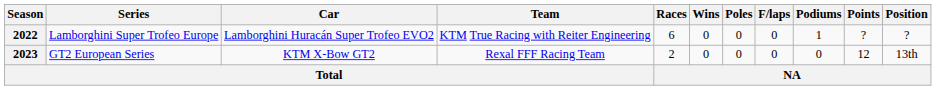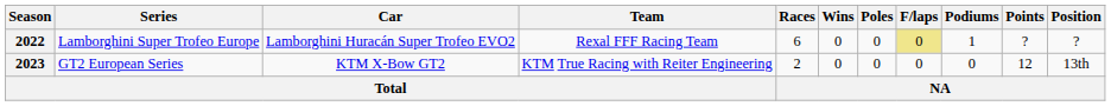 <table class="wikitable" style="font-size: 90%; text-align:center">
 <tr>
 <th>Season</th>
 <th>Series</th>
 <th>Car</th>
 <th>Team</th>
 <th>Races</th>
 <th>Wins</th>
 <th>Poles</th>
 <th>F/laps</th>
 <th>Podiums</th>
 <th>Points</th>
 <th>Position</th>
 </tr>
 <tr>
 <th>2022</th>
 <td align=left><a href='#'>Lamborghini Super Trofeo Europe</a></td>
 <td><a href='#'>Lamborghini Huracán Super Trofeo EVO2</a></td>
-<td><a href='#'>KTM</a> <a href='#'>True Racing with Reiter Engineering</a></td>
+<td><a href='#'>Rexal FFF Racing Team</a></td>
 <td>6</td>
 <td>0</td>
 <td>0</td>
-<td>0</td>
+<td style="background: khaki;">0</td>
 <td>1</td>
 <td>?</td>
 <td>?</td>
 </tr>
 <tr>
 <th>2023</th>
 <td align=left><a href='#'>GT2 European Series</a></td>
 <td><a href='#'>KTM X-Bow GT2</a></td>
-<td><a href='#'>Rexal FFF Racing Team</a></td>
+<td><a href='#'>KTM</a> <a href='#'>True Racing with Reiter Engineering</a></td>
 <td>2</td>
 <td>0</td>
 <td>0</td>
 <td>0</td>
 <td>0</td>
 <td>12</td>
 <td>13th</td>
 </tr>
 <tr>
 <th colspan=4>Total</th>
 <th colspan=7>NA</th>
 </tr>
 </table>
